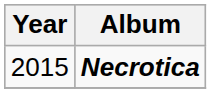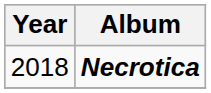 <table class="wikitable">
 <tr>
 <th>Year</th>
 <th>Album</th>
 </tr>
 <tr>
-<td>2015</td>
+<td>2018</td>
 <td><strong><em>Necrotica</em></strong> </td>
 </tr>
 <tr>
 </tr>
 </table>
